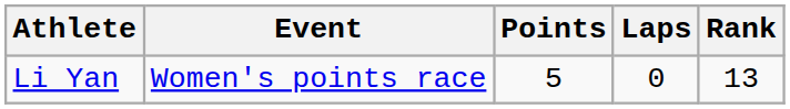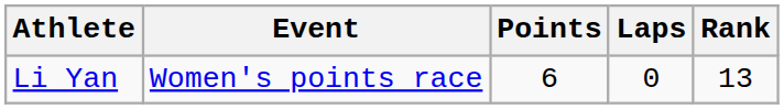 <table class=wikitable style="font-size:90%">
 <tr>
 <th>Athlete</th>
 <th>Event</th>
 <th>Points</th>
 <th>Laps</th>
 <th>Rank</th>
 </tr>
 <tr align=center>
 <td align=left><a href='#'>Li Yan</a></td>
 <td align=left><a href='#'>Women's points race</a></td>
-<td>5</td>
+<td>6</td>
 <td>0</td>
 <td>13</td>
 </tr>
 </table>
